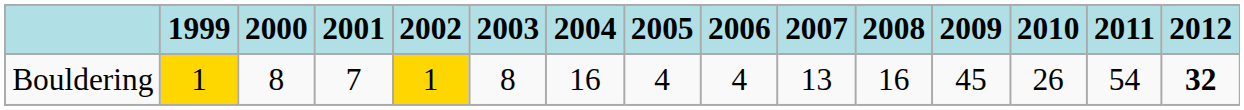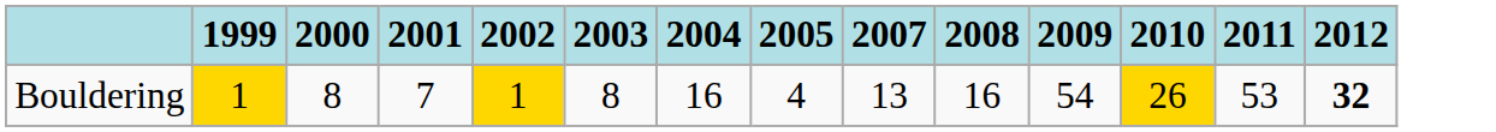 <table class="wikitable" style="text-align:center">
 <tr>
 <th style="background:#B0E0E6"></th>
 <th style="background:#B0E0E6">1999</th>
 <th style="background:#B0E0E6">2000</th>
 <th style="background:#B0E0E6">2001</th>
 <th style="background:#B0E0E6">2002</th>
 <th style="background:#B0E0E6">2003</th>
 <th style="background:#B0E0E6">2004</th>
 <th style="background:#B0E0E6">2005</th>
-<th style="background:#B0E0E6">2006</th>
 <th style="background:#B0E0E6">2007</th>
 <th style="background:#B0E0E6">2008</th>
 <th style="background:#B0E0E6">2009</th>
 <th style="background:#B0E0E6">2010</th>
 <th style="background:#B0E0E6">2011</th>
 <th style="background:#B0E0E6">2012</th>
 </tr>
 <tr>
 <td align="left">Bouldering</td>
 <td style="background: gold">1</td>
 <td>8</td>
 <td>7</td>
 <td style="background: gold">1</td>
 <td>8</td>
 <td>16</td>
 <td>4</td>
-<td>4</td>
 <td>13</td>
 <td>16</td>
-<td>45</td>
-<td>26</td>
 <td>54</td>
+<td style="background: gold;">26</td>
+<td>53</td>
 <td><strong>32</strong></td>
 </tr>
 </table>
